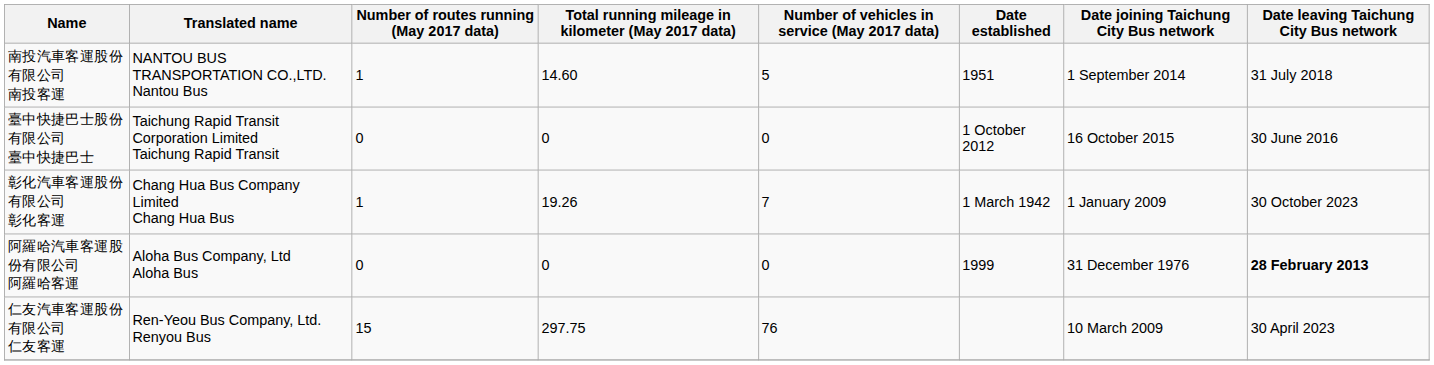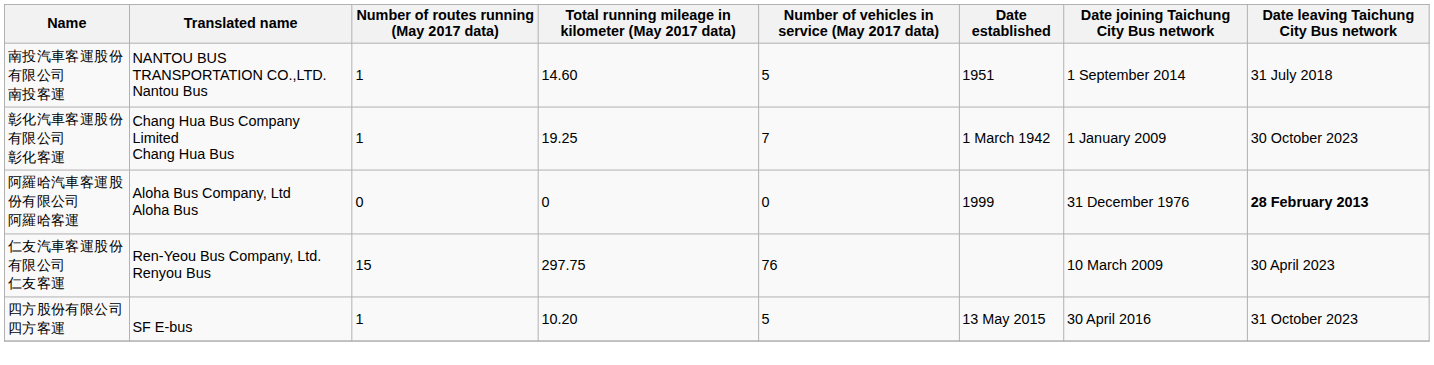 <table class="wikitable" width="100%" align="center">
 <tr>
 <th>Name</th>
 <th>Translated name</th>
 <th>Number of routes running (May 2017 data)</th>
 <th>Total running mileage in kilometer (May 2017 data)</th>
 <th>Number of vehicles in service (May 2017 data)</th>
 <th>Date established</th>
 <th>Date joining Taichung City Bus network</th>
 <th>Date leaving Taichung City Bus network</th>
 </tr>
 <tr>
 <td>南投汽車客運股份有限公司<br>南投客運</td>
 <td>NANTOU BUS TRANSPORTATION CO.,LTD.<br>Nantou Bus</td>
 <td>1</td>
 <td>14.60</td>
 <td>5</td>
 <td>1951</td>
 <td>1 September 2014</td>
 <td>31 July 2018</td>
 </tr>
 <tr>
-<td>臺中快捷巴士股份有限公司<br>臺中快捷巴士</td>
-<td>Taichung Rapid Transit Corporation Limited<br>Taichung Rapid Transit</td>
-<td>0</td>
-<td>0</td>
-<td>0</td>
-<td>1 October 2012</td>
-<td>16 October 2015</td>
-<td>30 June 2016</td>
-</tr>
-<tr>
 <td>彰化汽車客運股份有限公司<br>彰化客運</td>
 <td>Chang Hua Bus Company Limited<br>Chang Hua Bus</td>
 <td>1</td>
-<td>19.26</td>
+<td>19.25</td>
 <td>7</td>
 <td>1 March 1942</td>
 <td>1 January 2009</td>
 <td>30 October 2023</td>
 </tr>
 <tr>
 <td>阿羅哈汽車客運股份有限公司<br>阿羅哈客運</td>
 <td>Aloha Bus Company, Ltd<br>Aloha Bus</td>
 <td>0</td>
 <td>0</td>
 <td>0</td>
 <td>1999</td>
 <td>31 December 1976</td>
 <td><strong>28 February 2013</strong></td>
 </tr>
 <tr>
 <td>仁友汽車客運股份有限公司<br>仁友客運</td>
 <td>Ren-Yeou Bus Company, Ltd.<br>Renyou Bus</td>
 <td>15</td>
 <td>297.75</td>
 <td>76</td>
 <td></td>
 <td>10 March 2009</td>
 <td>30 April 2023</td>
 </tr>
 <tr>
+<td>四方股份有限公司<br>四方客運</td>
+<td><br>SF E-bus</td>
+<td>1</td>
+<td>10.20</td>
+<td>5</td>
+<td>13 May 2015</td>
+<td>30 April 2016</td>
+<td>31 October 2023</td>
+</tr>
+<tr>
 </tr>
 </table>
